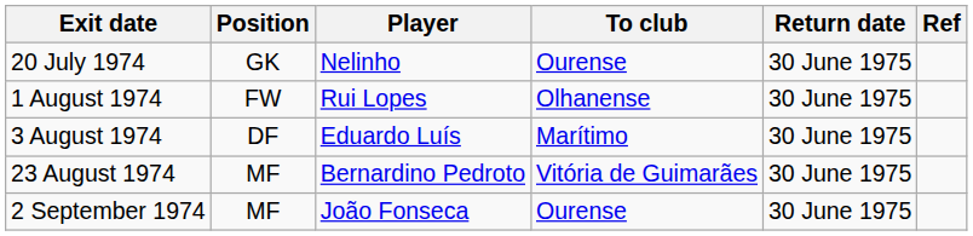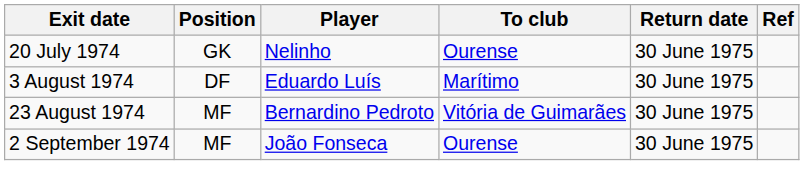 <table class="wikitable">
 <tr>
 <th><strong>Exit date</strong></th>
 <th><strong>Position</strong></th>
 <th><strong>Player</strong></th>
 <th><strong>To club</strong></th>
 <th><strong>Return date</strong></th>
 <th><strong>Ref</strong></th>
 </tr>
 <tr>
 <td>20 July 1974</td>
 <td style="text-align:center;">GK</td>
 <td style="text-align:left;"><a href='#'>Nelinho</a></td>
 <td style="text-align:left;"><a href='#'>Ourense</a></td>
-<td>30 June 1975</td>
-<td></td>
-</tr>
-<tr>
-<td>1 August 1974</td>
-<td style="text-align:center;">FW</td>
-<td style="text-align:left;"><a href='#'>Rui Lopes</a></td>
-<td style="text-align:left;"><a href='#'>Olhanense</a></td>
 <td>30 June 1975</td>
 <td></td>
 </tr>
 <tr>
 <td>3 August 1974</td>
 <td style="text-align:center;">DF</td>
 <td style="text-align:left;"><a href='#'>Eduardo Luís</a></td>
 <td style="text-align:left;"><a href='#'>Marítimo</a></td>
 <td>30 June 1975</td>
 <td></td>
 </tr>
 <tr>
 <td>23 August 1974</td>
 <td style="text-align:center;">MF</td>
 <td style="text-align:left;"><a href='#'>Bernardino Pedroto</a></td>
 <td style="text-align:left;"><a href='#'>Vitória de Guimarães</a></td>
 <td>30 June 1975</td>
 <td></td>
 </tr>
 <tr>
 <td>2 September 1974</td>
 <td style="text-align:center;">MF</td>
 <td style="text-align:left;"><a href='#'>João Fonseca</a></td>
 <td style="text-align:left;"><a href='#'>Ourense</a></td>
 <td>30 June 1975</td>
 <td></td>
 </tr>
 </table>
